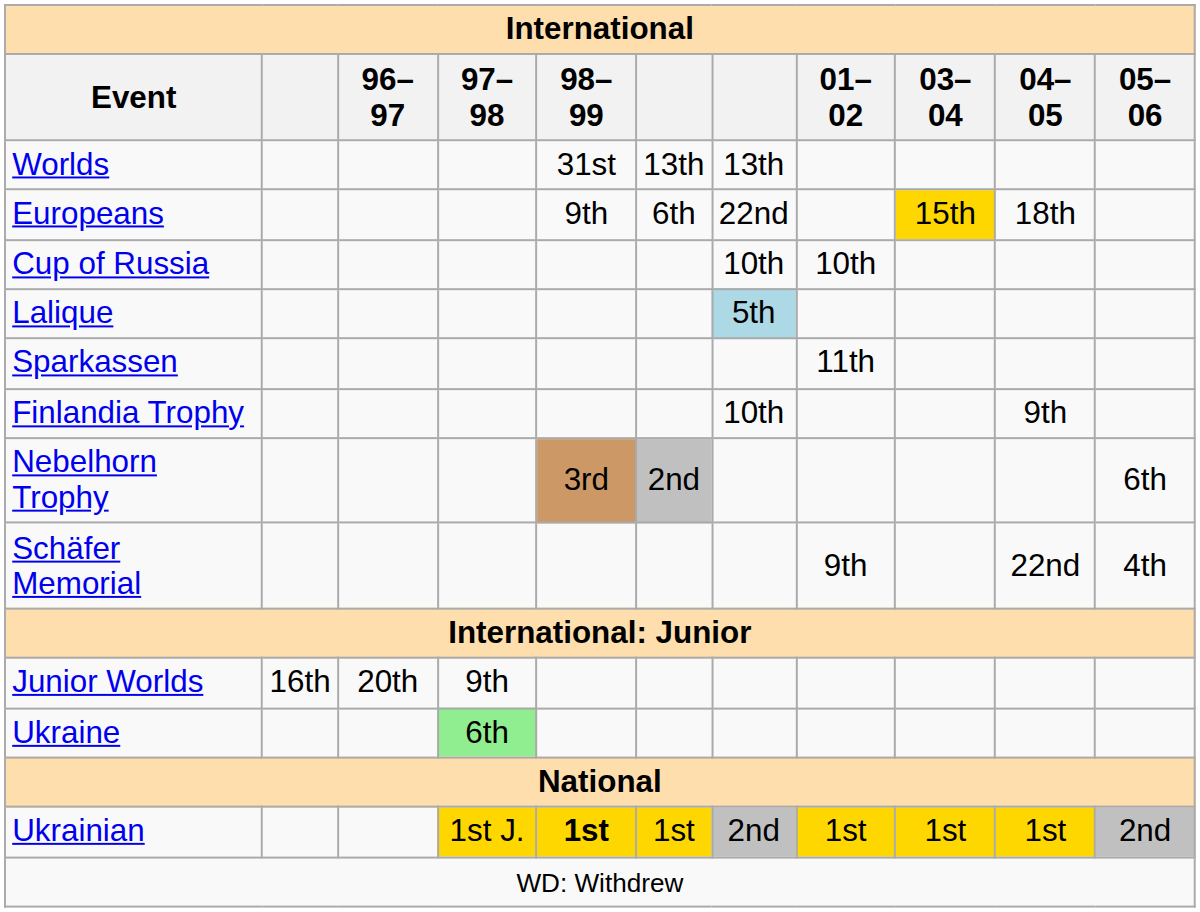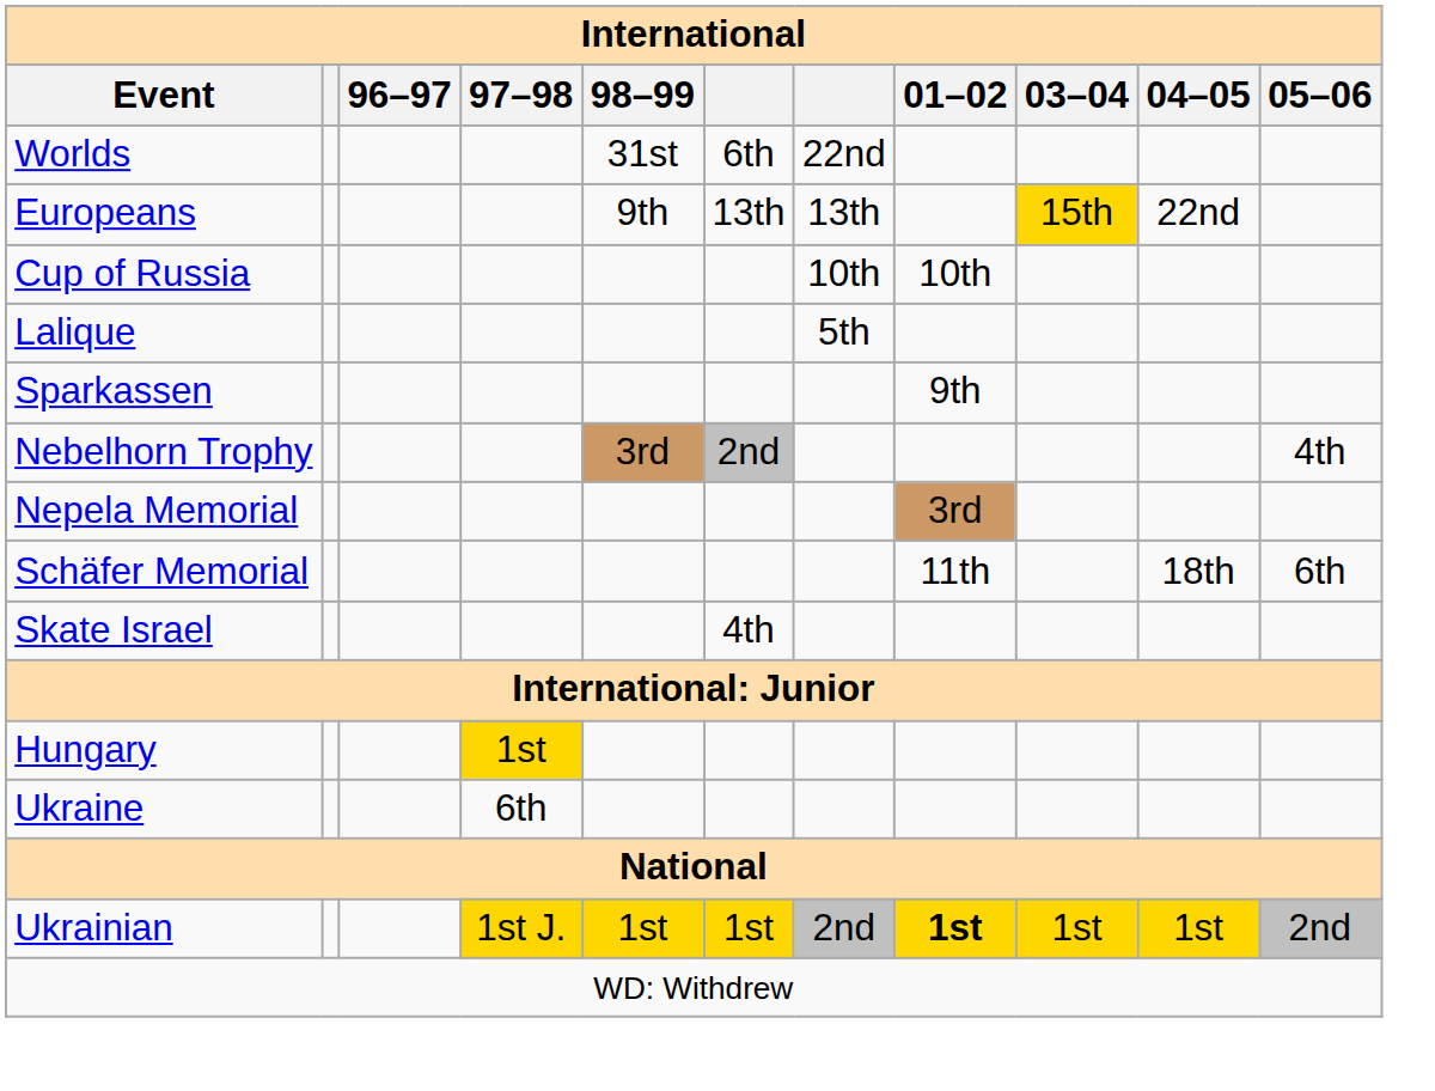 <table class="wikitable" style="text-align:center">
 <tr>
 <th style="background-color: #ffdead; " colspan=11 align=center>International</th>
 </tr>
 <tr>
 <th>Event</th>
 <th></th>
 <th>96–97</th>
 <th>97–98</th>
 <th>98–99</th>
 <th></th>
 <th></th>
 <th>01–02</th>
 <th>03–04</th>
 <th>04–05</th>
 <th>05–06</th>
 </tr>
 <tr>
 <td align=left><a href='#'>Worlds</a></td>
 <td></td>
 <td></td>
 <td></td>
 <td>31st</td>
-<td>13th</td>
-<td>13th</td>
+<td>6th</td>
+<td>22nd</td>
 <td></td>
 <td></td>
 <td></td>
 <td></td>
 </tr>
 <tr>
 <td align=left><a href='#'>Europeans</a></td>
 <td></td>
 <td></td>
 <td></td>
 <td>9th</td>
-<td>6th</td>
-<td>22nd</td>
+<td>13th</td>
+<td>13th</td>
 <td></td>
 <td style="background: gold;">15th</td>
-<td>18th</td>
+<td>22nd</td>
 <td></td>
 </tr>
 <tr>
 <td align=left> <a href='#'>Cup of Russia</a></td>
 <td></td>
 <td></td>
 <td></td>
 <td></td>
 <td></td>
 <td>10th</td>
 <td>10th</td>
 <td></td>
 <td></td>
 <td></td>
 </tr>
 <tr>
 <td align=left> <a href='#'>Lalique</a></td>
 <td></td>
 <td></td>
 <td></td>
 <td></td>
 <td></td>
-<td style="background: lightblue;">5th</td>
+<td>5th</td>
 <td></td>
 <td></td>
 <td></td>
 <td></td>
 </tr>
 <tr>
 <td align=left> <a href='#'>Sparkassen</a></td>
 <td></td>
 <td></td>
 <td></td>
 <td></td>
 <td></td>
 <td></td>
-<td>11th</td>
+<td>9th</td>
 <td></td>
 <td></td>
-<td></td>
-</tr>
-<tr>
-<td align=left><a href='#'>Finlandia Trophy</a></td>
-<td></td>
-<td></td>
-<td></td>
-<td></td>
-<td></td>
-<td>10th</td>
-<td></td>
-<td></td>
-<td>9th</td>
 <td></td>
 </tr>
 <tr>
 <td align=left><a href='#'>Nebelhorn Trophy</a></td>
 <td></td>
 <td></td>
 <td></td>
 <td bgcolor=cc9966>3rd</td>
 <td bgcolor=silver>2nd</td>
 <td></td>
 <td></td>
 <td></td>
 <td></td>
-<td>6th</td>
+<td>4th</td>
+</tr>
+<tr>
+<td align=left><a href='#'>Nepela Memorial</a></td>
+<td></td>
+<td></td>
+<td></td>
+<td></td>
+<td></td>
+<td></td>
+<td bgcolor=cc9966>3rd</td>
+<td></td>
+<td></td>
+<td></td>
 </tr>
 <tr>
 <td align=left><a href='#'>Schäfer Memorial</a></td>
 <td></td>
 <td></td>
 <td></td>
 <td></td>
 <td></td>
 <td></td>
-<td>9th</td>
+<td>11th</td>
 <td></td>
-<td>22nd</td>
+<td>18th</td>
+<td>6th</td>
+</tr>
+<tr>
+<td align=left><a href='#'>Skate Israel</a></td>
+<td></td>
+<td></td>
+<td></td>
+<td></td>
 <td>4th</td>
+<td></td>
+<td></td>
+<td></td>
+<td></td>
+<td></td>
 </tr>
 <tr>
 <th style="background-color: #ffdead; " colspan=11 align=center>International: Junior</th>
 </tr>
 <tr>
-<td align=left><a href='#'>Junior Worlds</a></td>
-<td>16th</td>
-<td>20th</td>
-<td>9th</td>
+<td align=left> <a href='#'>Hungary</a></td>
+<td></td>
+<td></td>
+<td bgcolor=gold>1st</td>
 <td></td>
 <td></td>
 <td></td>
 <td></td>
 <td></td>
 <td></td>
 <td></td>
 </tr>
 <tr>
 <td align=left> <a href='#'>Ukraine</a></td>
 <td></td>
 <td></td>
-<td style="background: lightgreen;">6th</td>
+<td>6th</td>
 <td></td>
 <td></td>
 <td></td>
 <td></td>
 <td></td>
 <td></td>
 <td></td>
 </tr>
 <tr>
 <th style="background-color: #ffdead; " colspan=11 align=center>National</th>
 </tr>
 <tr>
 <td align=left><a href='#'>Ukrainian</a></td>
 <td></td>
 <td></td>
 <td bgcolor=gold>1st J.</td>
-<td bgcolor=gold><strong>1st</strong></td>
+<td bgcolor=gold>1st</td>
 <td bgcolor=gold>1st</td>
 <td bgcolor=silver>2nd</td>
-<td bgcolor=gold>1st</td>
+<td bgcolor=gold><strong>1st</strong></td>
 <td bgcolor=gold>1st</td>
 <td bgcolor=gold>1st</td>
 <td bgcolor=silver>2nd</td>
 </tr>
 <tr>
 <td colspan=11 align=center><small> WD: Withdrew </small></td>
 </tr>
 </table>
